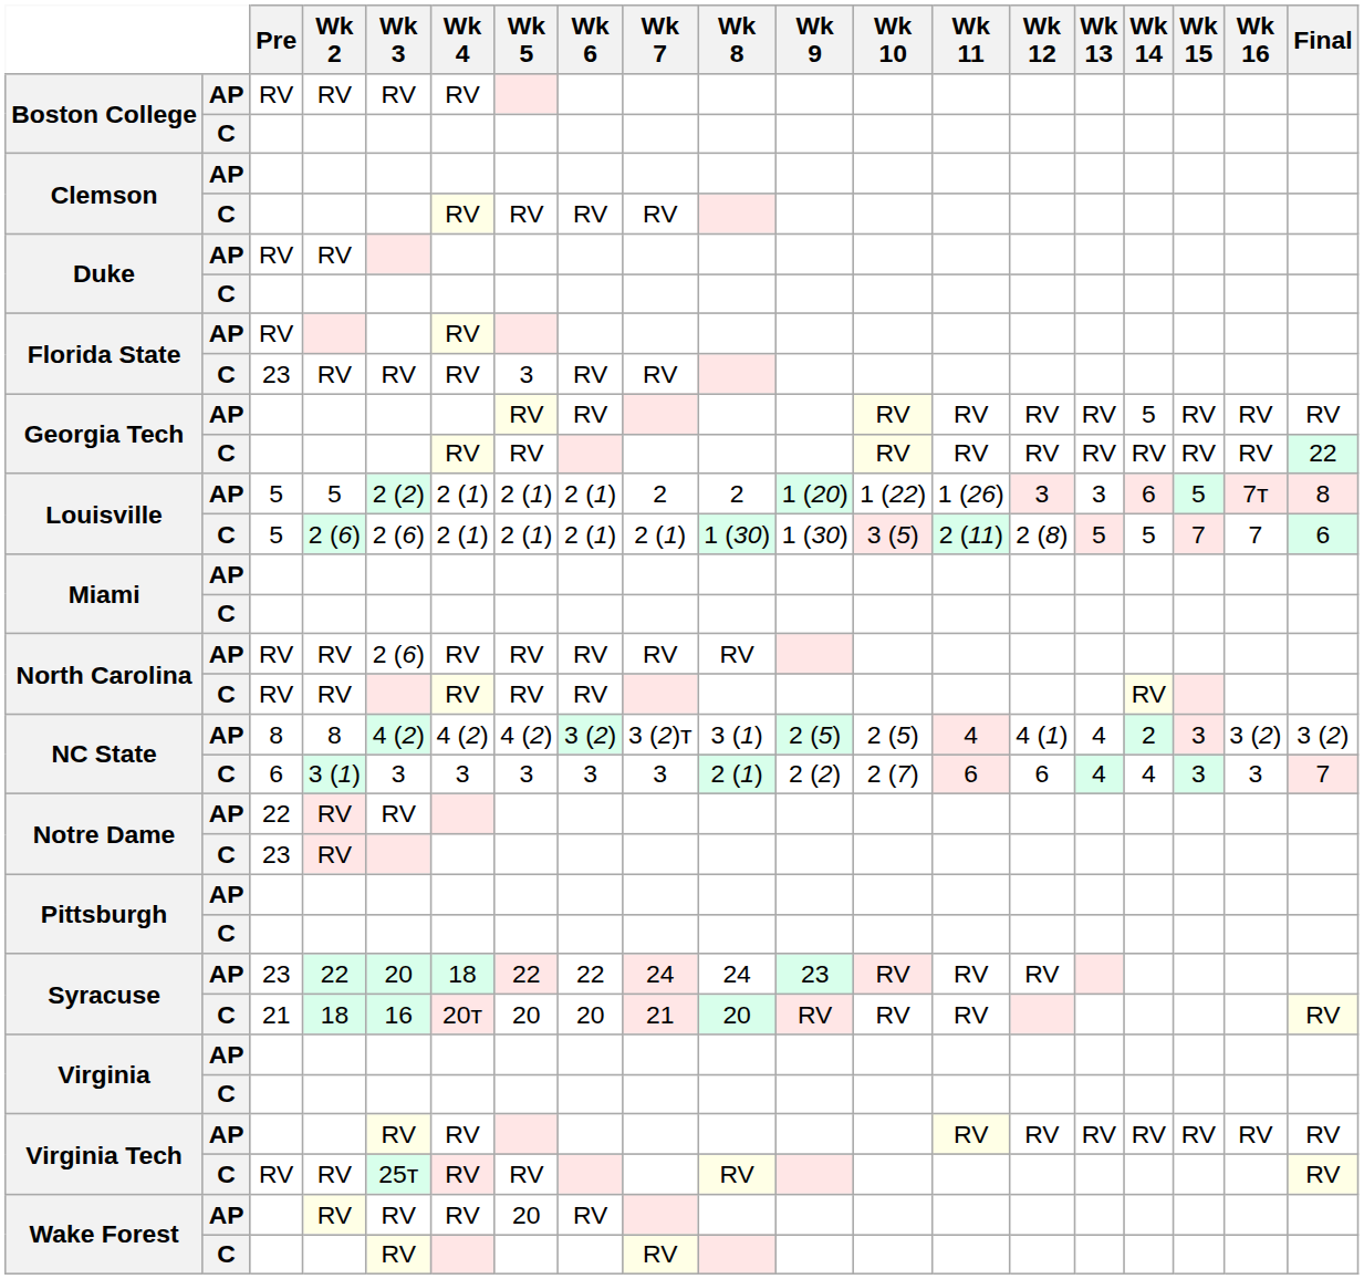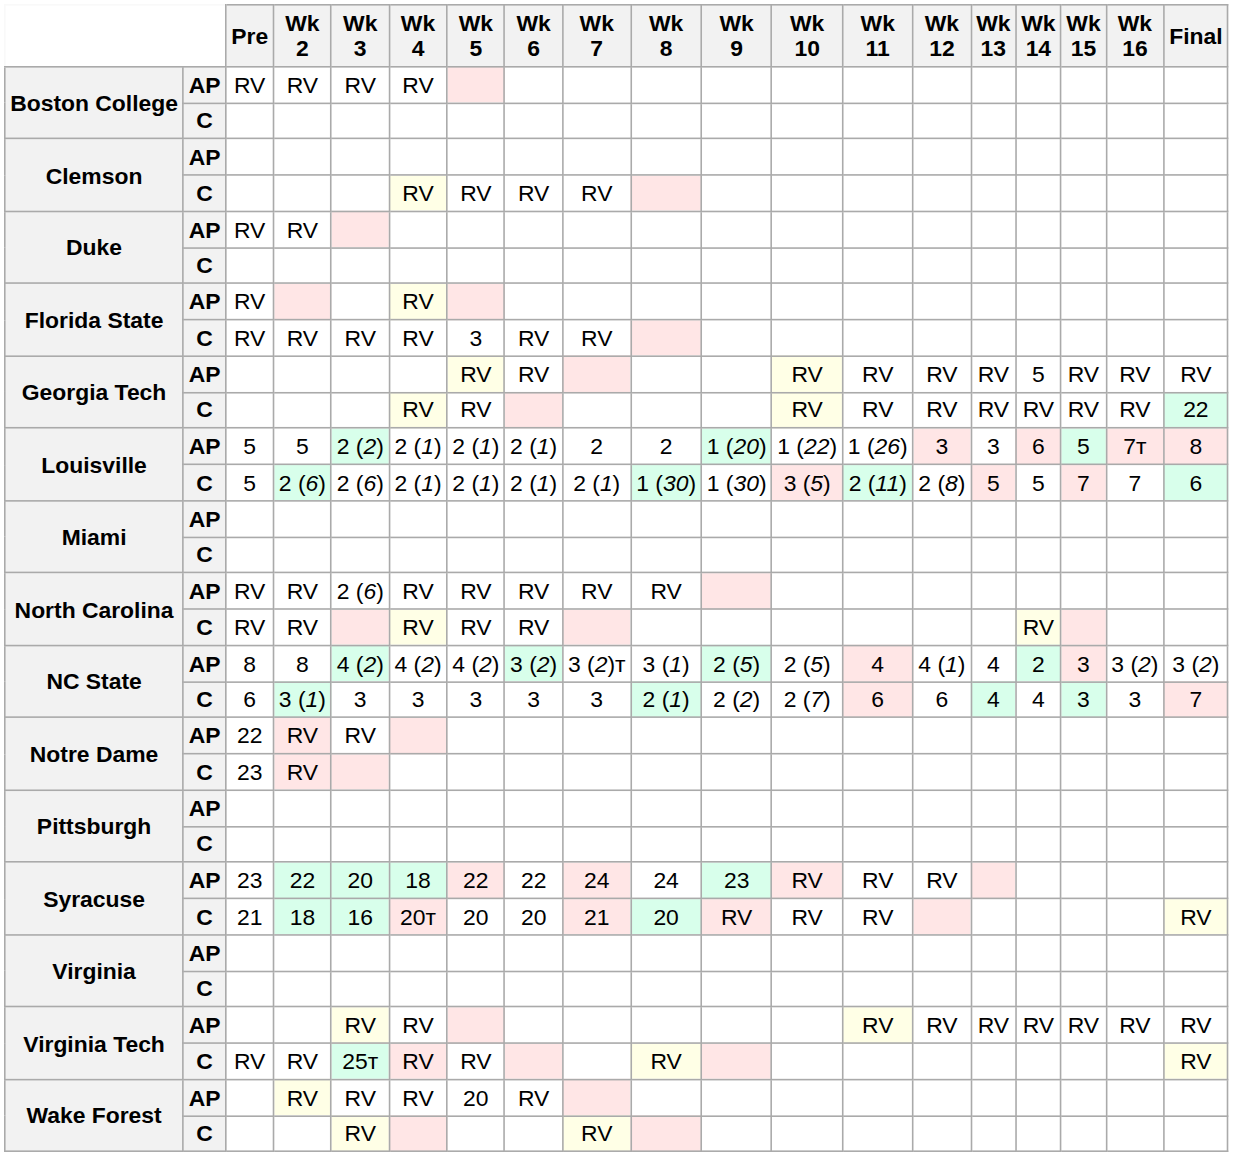 <table class="wikitable" style="white-space:nowrap;font-size:90%;">
 <tr>
 <th colspan=2 style="background:white; border-top-style:hidden; border-left-style:hidden;"> </th>
 <th>Pre</th>
 <th>Wk<br>2</th>
 <th>Wk<br>3</th>
 <th>Wk<br>4</th>
 <th>Wk<br>5</th>
 <th>Wk<br>6</th>
 <th>Wk<br>7</th>
 <th>Wk<br>8</th>
 <th>Wk<br>9</th>
 <th>Wk<br>10</th>
 <th>Wk<br>11</th>
 <th>Wk<br>12</th>
 <th>Wk<br>13</th>
 <th>Wk<br>14</th>
 <th>Wk<br>15</th>
 <th>Wk<br>16</th>
 <th>Final</th>
 </tr>
 <tr style="text-align:center;">
 <th rowspan=2 style=>Boston College</th>
 <th>AP</th>
 <td style="background:#FFF;"> RV</td>
 <td style="background:#FFF;"> RV</td>
 <td style="background:#FFF;"> RV</td>
 <td style="background:#FFF;"> RV</td>
 <td style="background:#FFE6E6;"></td>
 <td style="background:#FFF;"></td>
 <td style="background:#FFF;"></td>
 <td style="background:#FFF;"></td>
 <td style="background:#FFF;"></td>
 <td style="background:#FFF;"></td>
 <td style="background:#FFF;"></td>
 <td style="background:#FFF;"></td>
 <td style="background:#FFF;"></td>
 <td style="background:#FFF;"></td>
 <td style="background:#FFF;"></td>
 <td style="background:#FFF;"></td>
 <td style="background:#FFF;"></td>
 </tr>
 <tr style="text-align:center;">
 <th>C</th>
 <td style="background:#FFF;"></td>
 <td style="background:#FFF;"></td>
 <td style="background:#FFF;"></td>
 <td style="background:#FFF;"></td>
 <td style="background:#FFF;"></td>
 <td style="background:#FFF;"></td>
 <td style="background:#FFF;"></td>
 <td style="background:#FFF;"></td>
 <td style="background:#FFF;"></td>
 <td style="background:#FFF;"></td>
 <td style="background:#FFF;"></td>
 <td style="background:#FFF;"></td>
 <td style="background:#FFF;"></td>
 <td style="background:#FFF;"></td>
 <td style="background:#FFF;"></td>
 <td style="background:#FFF;"></td>
 <td style="background:#FFF;"></td>
 </tr>
 <tr style="text-align:center;">
 <th rowspan=2 style=>Clemson</th>
 <th>AP</th>
 <td style="background:#FFF;"></td>
 <td style="background:#FFF;"></td>
 <td style="background:#FFF;"></td>
 <td style="background:#FFF;"></td>
 <td style="background:#FFF;"></td>
 <td style="background:#FFF;"></td>
 <td style="background:#FFF;"></td>
 <td style="background:#FFF;"></td>
 <td style="background:#FFF;"></td>
 <td style="background:#FFF;"></td>
 <td style="background:#FFF;"></td>
 <td style="background:#FFF;"></td>
 <td style="background:#FFF;"></td>
 <td style="background:#FFF;"></td>
 <td style="background:#FFF;"></td>
 <td style="background:#FFF;"></td>
 <td style="background:#FFF;"></td>
 </tr>
 <tr style="text-align:center;">
 <th>C</th>
 <td style="background:#FFF;"></td>
 <td style="background:#FFF;"></td>
 <td style="background:#FFF;"></td>
 <td style="background:#FFFFE6;"> RV</td>
 <td style="background:#FFF;"> RV</td>
 <td style="background:#FFF;"> RV</td>
 <td style="background:#FFF;"> RV</td>
 <td style="background:#FFE6E6;"></td>
 <td style="background:#FFF;"></td>
 <td style="background:#FFF;"></td>
 <td style="background:#FFF;"></td>
 <td style="background:#FFF;"></td>
 <td style="background:#FFF;"></td>
 <td style="background:#FFF;"></td>
 <td style="background:#FFF;"></td>
 <td style="background:#FFF;"></td>
 <td style="background:#FFF;"></td>
 </tr>
 <tr style="text-align:center;">
 <th rowspan=2 style=>Duke</th>
 <th>AP</th>
 <td style="background:#FFF;"> RV</td>
 <td style="background:#FFF;"> RV</td>
 <td style="background:#FFE6E6;"></td>
 <td style="background:#FFF;"></td>
 <td style="background:#FFF;"></td>
 <td style="background:#FFF;"></td>
 <td style="background:#FFF;"></td>
 <td style="background:#FFF;"></td>
 <td style="background:#FFF;"></td>
 <td style="background:#FFF;"></td>
 <td style="background:#FFF;"></td>
 <td style="background:#FFF;"></td>
 <td style="background:#FFF;"></td>
 <td style="background:#FFF;"></td>
 <td style="background:#FFF;"></td>
 <td style="background:#FFF;"></td>
 <td style="background:#FFF;"></td>
 </tr>
 <tr style="text-align:center;">
 <th>C</th>
 <td style="background:#FFF;"></td>
 <td style="background:#FFF;"></td>
 <td style="background:#FFF;"></td>
 <td style="background:#FFF;"></td>
 <td style="background:#FFF;"></td>
 <td style="background:#FFF;"></td>
 <td style="background:#FFF;"></td>
 <td style="background:#FFF;"></td>
 <td style="background:#FFF;"></td>
 <td style="background:#FFF;"></td>
 <td style="background:#FFF;"></td>
 <td style="background:#FFF;"></td>
 <td style="background:#FFF;"></td>
 <td style="background:#FFF;"></td>
 <td style="background:#FFF;"></td>
 <td style="background:#FFF;"></td>
 <td style="background:#FFF;"></td>
 </tr>
 <tr style="text-align:center;">
 <th rowspan=2 style=>Florida State</th>
 <th>AP</th>
 <td style="background:#FFF;"> RV</td>
 <td style="background:#FFE6E6;"></td>
 <td style="background:#FFF;"></td>
 <td style="background:#FFFFE6;"> RV</td>
 <td style="background:#FFE6E6;"></td>
 <td style="background:#FFF;"></td>
 <td style="background:#FFF;"></td>
 <td style="background:#FFF;"></td>
 <td style="background:#FFF;"></td>
 <td style="background:#FFF;"></td>
 <td style="background:#FFF;"></td>
 <td style="background:#FFF;"></td>
 <td style="background:#FFF;"></td>
 <td style="background:#FFF;"></td>
 <td style="background:#FFF;"></td>
 <td style="background:#FFF;"></td>
 <td style="background:#FFF;"></td>
 </tr>
 <tr style="text-align:center;">
 <th>C</th>
-<td style="background:#FFF;"> 23</td>
+<td style="background:#FFF;"> RV</td>
 <td style="background:#FFF;"> RV</td>
 <td style="background:#FFF;"> RV</td>
 <td style="background:#FFF;"> RV</td>
 <td style="background:#FFF;"> 3</td>
 <td style="background:#FFF;"> RV</td>
 <td style="background:#FFF;"> RV</td>
 <td style="background:#FFE6E6;"></td>
 <td style="background:#FFF;"></td>
 <td style="background:#FFF;"></td>
 <td style="background:#FFF;"></td>
 <td style="background:#FFF;"></td>
 <td style="background:#FFF;"></td>
 <td style="background:#FFF;"></td>
 <td style="background:#FFF;"></td>
 <td style="background:#FFF;"></td>
 <td style="background:#FFF;"></td>
 </tr>
 <tr style="text-align:center;">
 <th rowspan=2 style=>Georgia Tech</th>
 <th>AP</th>
 <td style="background:#FFF;"></td>
 <td style="background:#FFF;"></td>
 <td style="background:#FFF;"></td>
 <td style="background:#FFF;"></td>
 <td style="background:#FFFFE6;"> RV</td>
 <td style="background:#FFF;"> RV</td>
 <td style="background:#FFE6E6;"></td>
 <td style="background:#FFF;"></td>
 <td style="background:#FFF;"></td>
 <td style="background:#FFFFE6;"> RV</td>
 <td style="background:#FFF;"> RV</td>
 <td style="background:#FFF;"> RV</td>
 <td style="background:#FFF;"> RV</td>
 <td style="background:#FFF;"> 5</td>
 <td style="background:#FFF;"> RV</td>
 <td style="background:#FFF;"> RV</td>
 <td style="background:#FFF;"> RV</td>
 </tr>
 <tr style="text-align:center;">
 <th>C</th>
 <td style="background:#FFF;"></td>
 <td style="background:#FFF;"></td>
 <td style="background:#FFF;"></td>
 <td style="background:#FFFFE6;"> RV</td>
 <td style="background:#FFF;"> RV</td>
 <td style="background:#FFE6E6;"></td>
 <td style="background:#FFF;"></td>
 <td style="background:#FFF;"></td>
 <td style="background:#FFF;"></td>
 <td style="background:#FFFFE6;"> RV</td>
 <td style="background:#FFF;"> RV</td>
 <td style="background:#FFF;"> RV</td>
 <td style="background:#FFF;"> RV</td>
 <td style="background:#FFF;"> RV</td>
 <td style="background:#FFF;"> RV</td>
 <td style="background:#FFF;"> RV</td>
 <td style="background:#D8FFEB;"> 22</td>
 </tr>
 <tr style="text-align:center;">
 <th rowspan=2 style=>Louisville</th>
 <th>AP</th>
 <td style="background:#FFF;"> 5</td>
 <td style="background:#FFF;"> 5</td>
 <td style="background:#D8FFEB;"> 2 (<em>2</em>)</td>
 <td style="background:#FFF;"> 2 (<em>1</em>)</td>
 <td style="background:#FFF;"> 2 (<em>1</em>)</td>
 <td style="background:#FFF;"> 2 (<em>1</em>)</td>
 <td style="background:#FFF;"> 2</td>
 <td style="background:#FFF;"> 2</td>
 <td style="background:#D8FFEB;"> 1 (<em>20</em>)</td>
 <td style="background:#FFF;"> 1 (<em>22</em>)</td>
 <td style="background:#FFF;"> 1 (<em>26</em>)</td>
 <td style="background:#FFE6E6;"> 3</td>
 <td style="background:#FFF;"> 3</td>
 <td style="background:#FFE6E6;"> 6</td>
 <td style="background:#D8FFEB;"> 5</td>
 <td style="background:#FFE6E6;"> 7т</td>
 <td style="background:#FFE6E6;"> 8</td>
 </tr>
 <tr style="text-align:center;">
 <th>C</th>
 <td style="background:#FFF;"> 5</td>
 <td style="background:#D8FFEB;"> 2 (<em>6</em>)</td>
 <td style="background:#FFF;"> 2 (<em>6</em>)</td>
 <td style="background:#FFF;"> 2 (<em>1</em>)</td>
 <td style="background:#FFF;"> 2 (<em>1</em>)</td>
 <td style="background:#FFF;"> 2 (<em>1</em>)</td>
 <td style="background:#FFF;"> 2 (<em>1</em>)</td>
 <td style="background:#D8FFEB;"> 1 (<em>30</em>)</td>
 <td style="background:#FFF;"> 1 (<em>30</em>)</td>
 <td style="background:#FFE6E6;"> 3 (<em>5</em>)</td>
 <td style="background:#D8FFEB;"> 2 (<em>11</em>)</td>
 <td style="background:#FFF;"> 2 (<em>8</em>)</td>
 <td style="background:#FFE6E6;"> 5</td>
 <td style="background:#FFF;"> 5</td>
 <td style="background:#FFE6E6;"> 7</td>
 <td style="background:#FFF;"> 7</td>
 <td style="background:#D8FFEB;"> 6</td>
 </tr>
 <tr style="text-align:center;">
 <th rowspan=2 style=>Miami</th>
 <th>AP</th>
 <td style="background:#FFF;"></td>
 <td style="background:#FFF;"></td>
 <td style="background:#FFF;"></td>
 <td style="background:#FFF;"></td>
 <td style="background:#FFF;"></td>
 <td style="background:#FFF;"></td>
 <td style="background:#FFF;"></td>
 <td style="background:#FFF;"></td>
 <td style="background:#FFF;"></td>
 <td style="background:#FFF;"></td>
 <td style="background:#FFF;"></td>
 <td style="background:#FFF;"></td>
 <td style="background:#FFF;"></td>
 <td style="background:#FFF;"></td>
 <td style="background:#FFF;"></td>
 <td style="background:#FFF;"></td>
 <td style="background:#FFF;"></td>
 </tr>
 <tr style="text-align:center;">
 <th>C</th>
 <td style="background:#FFF;"></td>
 <td style="background:#FFF;"></td>
 <td style="background:#FFF;"></td>
 <td style="background:#FFF;"></td>
 <td style="background:#FFF;"></td>
 <td style="background:#FFF;"></td>
 <td style="background:#FFF;"></td>
 <td style="background:#FFF;"></td>
 <td style="background:#FFF;"></td>
 <td style="background:#FFF;"></td>
 <td style="background:#FFF;"></td>
 <td style="background:#FFF;"></td>
 <td style="background:#FFF;"></td>
 <td style="background:#FFF;"></td>
 <td style="background:#FFF;"></td>
 <td style="background:#FFF;"></td>
 <td style="background:#FFF;"></td>
 </tr>
 <tr style="text-align:center;">
 <th rowspan=2 style=>North Carolina</th>
 <th>AP</th>
 <td style="background:#FFF;"> RV</td>
 <td style="background:#FFF;"> RV</td>
 <td style="background:#FFF;"> 2 (<em>6</em>)</td>
 <td style="background:#FFF;"> RV</td>
 <td style="background:#FFF;"> RV</td>
 <td style="background:#FFF;"> RV</td>
 <td style="background:#FFF;"> RV</td>
 <td style="background:#FFF;"> RV</td>
 <td style="background:#FFE6E6;"></td>
 <td style="background:#FFF;"></td>
 <td style="background:#FFF;"></td>
 <td style="background:#FFF;"></td>
 <td style="background:#FFF;"></td>
 <td style="background:#FFF;"></td>
 <td style="background:#FFF;"></td>
 <td style="background:#FFF;"></td>
 <td style="background:#FFF;"></td>
 </tr>
 <tr style="text-align:center;">
 <th>C</th>
 <td style="background:#FFF;"> RV</td>
 <td style="background:#FFF;"> RV</td>
 <td style="background:#FFE6E6;"></td>
 <td style="background:#FFFFE6;"> RV</td>
 <td style="background:#FFF;"> RV</td>
 <td style="background:#FFF;"> RV</td>
 <td style="background:#FFE6E6;"></td>
 <td style="background:#FFF;"></td>
 <td style="background:#FFF;"></td>
 <td style="background:#FFF;"></td>
 <td style="background:#FFF;"></td>
 <td style="background:#FFF;"></td>
 <td style="background:#FFF;"></td>
 <td style="background:#FFFFE6;"> RV</td>
 <td style="background:#FFE6E6;"></td>
 <td style="background:#FFF;"></td>
 <td style="background:#FFF;"></td>
 </tr>
 <tr style="text-align:center;">
 <th rowspan=2 style=>NC State</th>
 <th>AP</th>
 <td style="background:#FFF;"> 8</td>
 <td style="background:#FFF;"> 8</td>
 <td style="background:#D8FFEB;"> 4 (<em>2</em>)</td>
 <td style="background:#FFF;"> 4 (<em>2</em>)</td>
 <td style="background:#FFF;"> 4 (<em>2</em>)</td>
 <td style="background:#D8FFEB;"> 3 (<em>2</em>)</td>
 <td style="background:#FFF;"> 3 (<em>2</em>)т</td>
 <td style="background:#FFF;"> 3 (<em>1</em>)</td>
 <td style="background:#D8FFEB;"> 2 (<em>5</em>)</td>
 <td style="background:#FFF;"> 2 (<em>5</em>)</td>
 <td style="background:#FFE6E6;"> 4</td>
 <td style="background:#FFF;"> 4 (<em>1</em>)</td>
 <td style="background:#FFF;"> 4</td>
 <td style="background:#D8FFEB;"> 2</td>
 <td style="background:#FFE6E6;"> 3</td>
 <td style="background:#FFF;"> 3 (<em>2</em>)</td>
 <td style="background:#FFF;">  3 (<em>2</em>)</td>
 </tr>
 <tr style="text-align:center;">
 <th>C</th>
 <td style="background:#FFF;"> 6</td>
 <td style="background:#D8FFEB;"> 3 (<em>1</em>)</td>
 <td style="background:#FFF;"> 3</td>
 <td style="background:#FFF;"> 3</td>
 <td style="background:#FFF;"> 3</td>
 <td style="background:#FFF;"> 3</td>
 <td style="background:#FFF;"> 3</td>
 <td style="background:#D8FFEB;"> 2 (<em>1</em>)</td>
 <td style="background:#FFF;"> 2 (<em>2</em>)</td>
 <td style="background:#FFF;"> 2 (<em>7</em>)</td>
 <td style="background:#FFE6E6;"> 6</td>
 <td style="background:#FFF;"> 6</td>
 <td style="background:#D8FFEB;"> 4</td>
 <td style="background:#FFF;"> 4</td>
 <td style="background:#D8FFEB;"> 3</td>
 <td style="background:#FFF;"> 3</td>
 <td style="background:#FFE6E6;"> 7</td>
 </tr>
 <tr style="text-align:center;">
 <th rowspan=2 style=>Notre Dame</th>
 <th>AP</th>
 <td style="background:#FFF;"> 22</td>
 <td style="background:#FFE6E6;"> RV</td>
 <td style="background:#FFF;"> RV</td>
 <td style="background:#FFE6E6;"></td>
 <td style="background:#FFF;"></td>
 <td style="background:#FFF;"></td>
 <td style="background:#FFF;"></td>
 <td style="background:#FFF;"></td>
 <td style="background:#FFF;"></td>
 <td style="background:#FFF;"></td>
 <td style="background:#FFF;"></td>
 <td style="background:#FFF;"></td>
 <td style="background:#FFF;"></td>
 <td style="background:#FFF;"></td>
 <td style="background:#FFF;"></td>
 <td style="background:#FFF;"></td>
 <td style="background:#FFF;"></td>
 </tr>
 <tr style="text-align:center;">
 <th>C</th>
 <td style="background:#FFF;"> 23</td>
 <td style="background:#FFE6E6;"> RV</td>
 <td style="background:#FFE6E6;"></td>
 <td style="background:#FFF;"></td>
 <td style="background:#FFF;"></td>
 <td style="background:#FFF;"></td>
 <td style="background:#FFF;"></td>
 <td style="background:#FFF;"></td>
 <td style="background:#FFF;"></td>
 <td style="background:#FFF;"></td>
 <td style="background:#FFF;"></td>
 <td style="background:#FFF;"></td>
 <td style="background:#FFF;"></td>
 <td style="background:#FFF;"></td>
 <td style="background:#FFF;"></td>
 <td style="background:#FFF;"></td>
 <td style="background:#FFF;"></td>
 </tr>
 <tr style="text-align:center;">
 <th rowspan=2 style=>Pittsburgh</th>
 <th>AP</th>
 <td style="background:#FFF;"></td>
 <td style="background:#FFF;"></td>
 <td style="background:#FFF;"></td>
 <td style="background:#FFF;"></td>
 <td style="background:#FFF;"></td>
 <td style="background:#FFF;"></td>
 <td style="background:#FFF;"></td>
 <td style="background:#FFF;"></td>
 <td style="background:#FFF;"></td>
 <td style="background:#FFF;"></td>
 <td style="background:#FFF;"></td>
 <td style="background:#FFF;"></td>
 <td style="background:#FFF;"></td>
 <td style="background:#FFF;"></td>
 <td style="background:#FFF;"></td>
 <td style="background:#FFF;"></td>
 <td style="background:#FFF;"></td>
 </tr>
 <tr style="text-align:center;">
 <th>C</th>
 <td style="background:#FFF;"></td>
 <td style="background:#FFF;"></td>
 <td style="background:#FFF;"></td>
 <td style="background:#FFF;"></td>
 <td style="background:#FFF;"></td>
 <td style="background:#FFF;"></td>
 <td style="background:#FFF;"></td>
 <td style="background:#FFF;"></td>
 <td style="background:#FFF;"></td>
 <td style="background:#FFF;"></td>
 <td style="background:#FFF;"></td>
 <td style="background:#FFF;"></td>
 <td style="background:#FFF;"></td>
 <td style="background:#FFF;"></td>
 <td style="background:#FFF;"></td>
 <td style="background:#FFF;"></td>
 <td style="background:#FFF;"></td>
 </tr>
 <tr style="text-align:center;">
 <th rowspan=2 style=>Syracuse</th>
 <th>AP</th>
 <td style="background:#FFF;"> 23</td>
 <td style="background:#D8FFEB;"> 22</td>
 <td style="background:#D8FFEB;"> 20</td>
 <td style="background:#D8FFEB;"> 18</td>
 <td style="background:#FFE6E6;"> 22</td>
 <td style="background:#FFF;"> 22</td>
 <td style="background:#FFE6E6;"> 24</td>
 <td style="background:#FFF;"> 24</td>
 <td style="background:#D8FFEB;"> 23</td>
 <td style="background:#FFE6E6;"> RV</td>
 <td style="background:#FFF;"> RV</td>
 <td style="background:#FFF;"> RV</td>
 <td style="background:#FFE6E6;"></td>
 <td style="background:#FFF;"></td>
 <td style="background:#FFF;"></td>
 <td style="background:#FFF;"></td>
 <td style="background:#FFF;"></td>
 </tr>
 <tr style="text-align:center;">
 <th>C</th>
 <td style="background:#FFF;"> 21</td>
 <td style="background:#D8FFEB;"> 18</td>
 <td style="background:#D8FFEB;"> 16</td>
 <td style="background:#FFE6E6;"> 20т</td>
 <td style="background:#FFF;"> 20</td>
 <td style="background:#FFF;"> 20</td>
 <td style="background:#FFE6E6;"> 21</td>
 <td style="background:#D8FFEB;"> 20</td>
 <td style="background:#FFE6E6;"> RV</td>
 <td style="background:#FFF;"> RV</td>
 <td style="background:#FFF;"> RV</td>
 <td style="background:#FFE6E6;"></td>
 <td style="background:#FFF;"></td>
 <td style="background:#FFF;"></td>
 <td style="background:#FFF;"></td>
 <td style="background:#FFF;"></td>
 <td style="background:#FFFFE6;"> RV</td>
 </tr>
 <tr style="text-align:center;">
 <th rowspan=2 style=>Virginia</th>
 <th>AP</th>
 <td style="background:#FFF;"></td>
 <td style="background:#FFF;"></td>
 <td style="background:#FFF;"></td>
 <td style="background:#FFF;"></td>
 <td style="background:#FFF;"></td>
 <td style="background:#FFF;"></td>
 <td style="background:#FFF;"></td>
 <td style="background:#FFF;"></td>
 <td style="background:#FFF;"></td>
 <td style="background:#FFF;"></td>
 <td style="background:#FFF;"></td>
 <td style="background:#FFF;"></td>
 <td style="background:#FFF;"></td>
 <td style="background:#FFF;"></td>
 <td style="background:#FFF;"></td>
 <td style="background:#FFF;"></td>
 <td style="background:#FFF;"></td>
 </tr>
 <tr style="text-align:center;">
 <th>C</th>
 <td style="background:#FFF;"></td>
 <td style="background:#FFF;"></td>
 <td style="background:#FFF;"></td>
 <td style="background:#FFF;"></td>
 <td style="background:#FFF;"></td>
 <td style="background:#FFF;"></td>
 <td style="background:#FFF;"></td>
 <td style="background:#FFF;"></td>
 <td style="background:#FFF;"></td>
 <td style="background:#FFF;"></td>
 <td style="background:#FFF;"></td>
 <td style="background:#FFF;"></td>
 <td style="background:#FFF;"></td>
 <td style="background:#FFF;"></td>
 <td style="background:#FFF;"></td>
 <td style="background:#FFF;"></td>
 <td style="background:#FFF;"></td>
 </tr>
 <tr style="text-align:center;">
 <th rowspan=2 style=>Virginia Tech</th>
 <th>AP</th>
 <td style="background:#FFF;"></td>
 <td style="background:#FFF;"></td>
 <td style="background:#FFFFE6;"> RV</td>
 <td style="background:#FFF;"> RV</td>
 <td style="background:#FFE6E6;"></td>
 <td style="background:#FFF;"></td>
 <td style="background:#FFF;"></td>
 <td style="background:#FFF;"></td>
 <td style="background:#FFF;"></td>
 <td style="background:#FFF;"></td>
 <td style="background:#FFFFE6;"> RV</td>
 <td style="background:#FFF;"> RV</td>
 <td style="background:#FFF;"> RV</td>
 <td style="background:#FFF;"> RV</td>
 <td style="background:#FFF;"> RV</td>
 <td style="background:#FFF;"> RV</td>
 <td style="background:#FFF;"> RV</td>
 </tr>
 <tr style="text-align:center;">
 <th>C</th>
 <td style="background:#FFF;"> RV</td>
 <td style="background:#FFF;"> RV</td>
 <td style="background:#D8FFEB;"> 25т</td>
 <td style="background:#FFE6E6;"> RV</td>
 <td style="background:#FFF;"> RV</td>
 <td style="background:#FFE6E6;"></td>
 <td style="background:#FFF;"></td>
 <td style="background:#FFFFE6;"> RV</td>
 <td style="background:#FFE6E6;"></td>
 <td style="background:#FFF;"></td>
 <td style="background:#FFF;"></td>
 <td style="background:#FFF;"></td>
 <td style="background:#FFF;"></td>
 <td style="background:#FFF;"></td>
 <td style="background:#FFF;"></td>
 <td style="background:#FFF;"></td>
 <td style="background:#FFFFE6;"> RV</td>
 </tr>
 <tr style="text-align:center;">
 <th rowspan=2 style=>Wake Forest</th>
 <th>AP</th>
 <td style="background:#FFF;"></td>
 <td style="background:#FFFFE6;"> RV</td>
 <td style="background:#FFF;"> RV</td>
 <td style="background:#FFF;"> RV</td>
 <td style="background:#FFF;"> 20</td>
 <td style="background:#FFF;"> RV</td>
 <td style="background:#FFE6E6;"></td>
 <td style="background:#FFF;"></td>
 <td style="background:#FFF;"></td>
 <td style="background:#FFF;"></td>
 <td style="background:#FFF;"></td>
 <td style="background:#FFF;"></td>
 <td style="background:#FFF;"></td>
 <td style="background:#FFF;"></td>
 <td style="background:#FFF;"></td>
 <td style="background:#FFF;"></td>
 <td style="background:#FFF;"></td>
 </tr>
 <tr style="text-align:center;">
 <th>C</th>
 <td style="background:#FFF;"></td>
 <td style="background:#FFF;"></td>
 <td style="background:#FFFFE6;"> RV</td>
 <td style="background:#FFE6E6;"></td>
 <td style="background:#FFF;"></td>
 <td style="background:#FFF;"></td>
 <td style="background:#FFFFE6;"> RV</td>
 <td style="background:#FFE6E6;"></td>
 <td style="background:#FFF;"></td>
 <td style="background:#FFF;"></td>
 <td style="background:#FFF;"></td>
 <td style="background:#FFF;"></td>
 <td style="background:#FFF;"></td>
 <td style="background:#FFF;"></td>
 <td style="background:#FFF;"></td>
 <td style="background:#FFF;"></td>
 <td style="background:#FFF;"></td>
 </tr>
 </table>
